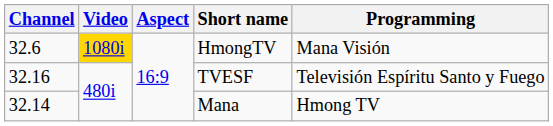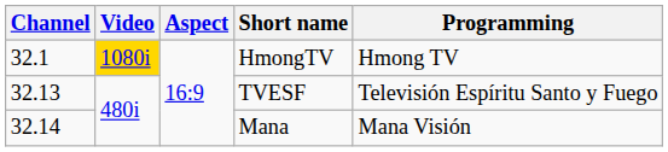 <table class="wikitable">
 <tr>
 <th><a href='#'>Channel</a></th>
 <th><a href='#'>Video</a></th>
 <th><a href='#'>Aspect</a></th>
 <th>Short name</th>
 <th>Programming</th>
 </tr>
 <tr>
-<td>32.6</td>
+<td>32.1</td>
 <td style="background: gold;"><a href='#'>1080i</a></td>
 <td rowspan=3><a href='#'>16:9</a></td>
 <td>HmongTV</td>
-<td>Mana Visión</td>
+<td>Hmong TV</td>
 </tr>
 <tr>
-<td>32.16</td>
+<td>32.13</td>
 <td rowspan=2><a href='#'>480i</a></td>
 <td>TVESF</td>
 <td>Televisión Espíritu Santo y Fuego</td>
 </tr>
 <tr>
 <td>32.14</td>
 <td>Mana</td>
-<td>Hmong TV</td>
+<td>Mana Visión</td>
 </tr>
 </table>
